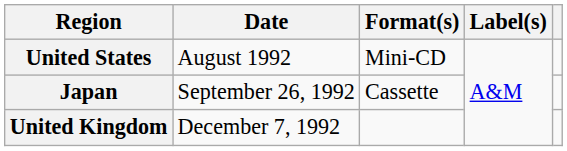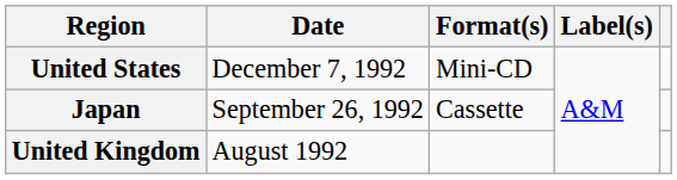 <table class="wikitable plainrowheaders">
 <tr>
 <th scope="col">Region</th>
 <th scope="col">Date</th>
 <th scope="col">Format(s)</th>
 <th scope="col">Label(s)</th>
 <th scope="col"></th>
 </tr>
 <tr>
 <th scope="row">United States</th>
-<td>August 1992</td>
+<td>December 7, 1992</td>
 <td>Mini-CD</td>
 <td rowspan="3"><a href='#'>A&M</a></td>
 <td></td>
 </tr>
 <tr>
 <th scope="row">Japan</th>
 <td>September 26, 1992</td>
 <td>Cassette</td>
 <td></td>
 </tr>
 <tr>
 <th scope="row">United Kingdom</th>
-<td>December 7, 1992</td>
+<td>August 1992</td>
 <td></td>
 <td></td>
 </tr>
 </table>
